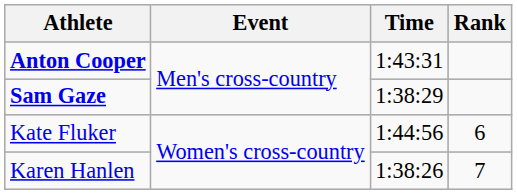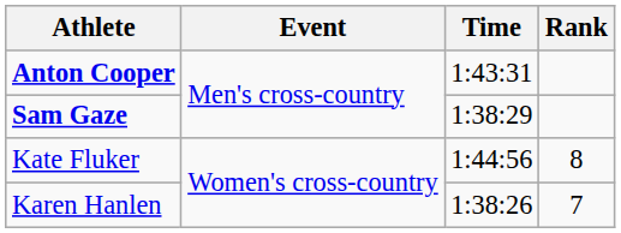 <table class="wikitable" style="text-align:center;font-size:90%">
 <tr>
 <th>Athlete</th>
 <th>Event</th>
 <th>Time</th>
 <th>Rank</th>
 </tr>
 <tr>
 <td align=left><strong><a href='#'>Anton Cooper</a></strong></td>
 <td align=left rowspan=2><a href='#'>Men's cross-country</a></td>
 <td>1:43:31</td>
 <td></td>
 </tr>
 <tr>
 <td align=left><strong><a href='#'>Sam Gaze</a></strong></td>
 <td>1:38:29</td>
 <td></td>
 </tr>
 <tr>
 <td align=left><a href='#'>Kate Fluker</a></td>
 <td align=left rowspan=2><a href='#'>Women's cross-country</a></td>
 <td>1:44:56</td>
-<td>6</td>
+<td>8</td>
 </tr>
 <tr>
 <td align=left><a href='#'>Karen Hanlen</a></td>
 <td>1:38:26</td>
 <td>7</td>
 </tr>
 </table>
